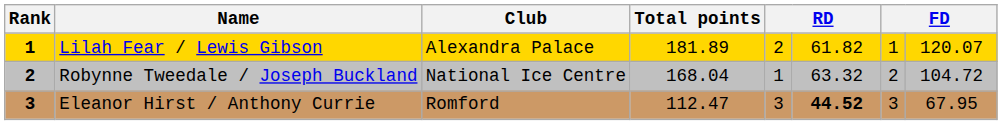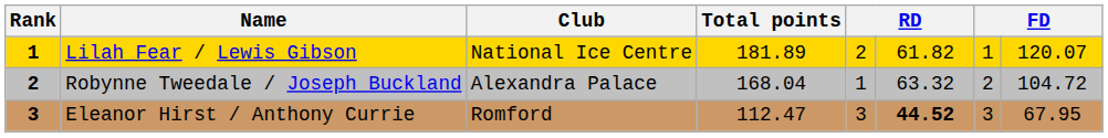 <table class="wikitable sortable">
 <tr>
 <th>Rank</th>
 <th>Name</th>
 <th>Club</th>
 <th>Total points</th>
 <th colspan="2" width="80px"><a href='#'>RD</a></th>
 <th colspan="2" width="80px"><a href='#'>FD</a></th>
 </tr>
 <tr bgcolor="gold">
 <td align="center"><strong>1</strong></td>
 <td><a href='#'>Lilah Fear</a> / <a href='#'>Lewis Gibson</a></td>
-<td>Alexandra Palace</td>
+<td>National Ice Centre</td>
 <td align="center">181.89</td>
 <td align="center">2</td>
 <td align="center">61.82</td>
 <td align="center">1</td>
 <td align="center">120.07</td>
 </tr>
 <tr bgcolor="silver">
 <td align="center"><strong>2</strong></td>
 <td>Robynne Tweedale / <a href='#'>Joseph Buckland</a></td>
-<td>National Ice Centre</td>
+<td>Alexandra Palace</td>
 <td align="center">168.04</td>
 <td align="center">1</td>
 <td align="center">63.32</td>
 <td align="center">2</td>
 <td align="center">104.72</td>
 </tr>
 <tr bgcolor="cc9966">
 <td align="center"><strong>3</strong></td>
 <td>Eleanor Hirst / Anthony Currie</td>
 <td>Romford</td>
 <td align="center">112.47</td>
 <td align="center">3</td>
 <td align="center"><strong>44.52</strong></td>
 <td align="center">3</td>
 <td align="center">67.95</td>
 </tr>
 </table>
